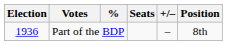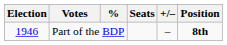 <table class=wikitable style=text-align:center>
 <tr>
 <th>Election</th>
 <th>Votes</th>
 <th>%</th>
 <th>Seats</th>
 <th>+/–</th>
 <th>Position</th>
 </tr>
 <tr>
-<td><a href='#'>1936</a></td>
+<td><a href='#'>1946</a></td>
 <td colspan=2>Part of the <a href='#'>BDP</a></td>
 <td></td>
 <td>–</td>
-<td>8th</td>
+<td><strong>8th</strong></td>
 </tr>
 </table>
